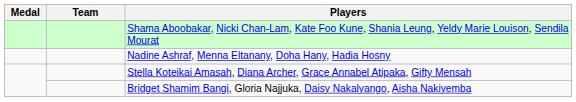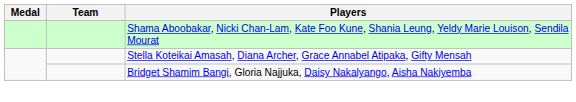 <table class=wikitable style="text-align:left; font-size:90%" width="800px">
 <tr>
 <th width=50>Medal</th>
 <th width=100>Team</th>
 <th width=600>Players</th>
 </tr>
 <tr bgcolor=ccffcc>
 <td style="text-align:center"></td>
 <td></td>
 <td><a href='#'>Shama Aboobakar</a>, <a href='#'>Nicki Chan-Lam</a>, <a href='#'>Kate Foo Kune</a>, <a href='#'>Shania Leung</a>, <a href='#'>Yeldy Marie Louison</a>, <a href='#'>Sendila Mourat</a></td>
 </tr>
 <tr>
-<td style="text-align:center"></td>
-<td></td>
-<td><a href='#'>Nadine Ashraf</a>, <a href='#'>Menna Eltanany</a>, <a href='#'>Doha Hany</a>, <a href='#'>Hadia Hosny</a></td>
-</tr>
-<tr>
 <td rowspan="2" style="text-align:center"></td>
 <td></td>
 <td><a href='#'>Stella Koteikai Amasah</a>, <a href='#'>Diana Archer</a>, <a href='#'>Grace Annabel Atipaka</a>, <a href='#'>Gifty Mensah</a></td>
 </tr>
 <tr>
 <td></td>
 <td><a href='#'>Bridget Shamim Bangi</a>, Gloria Najjuka, <a href='#'>Daisy Nakalyango</a>, <a href='#'>Aisha Nakiyemba</a></td>
 </tr>
 </table>
